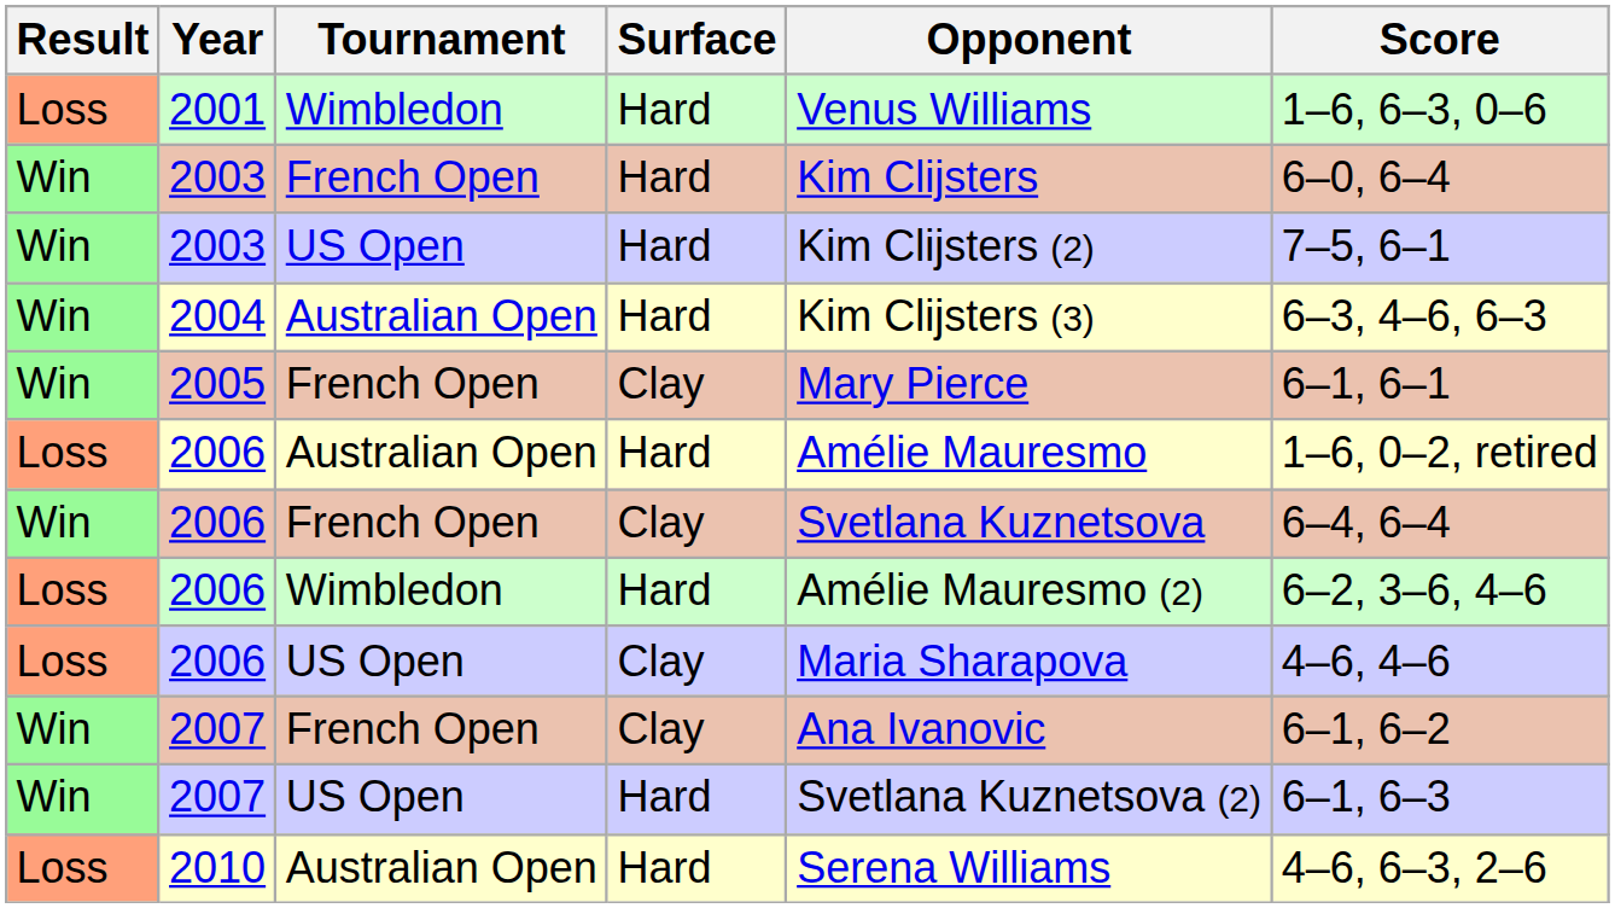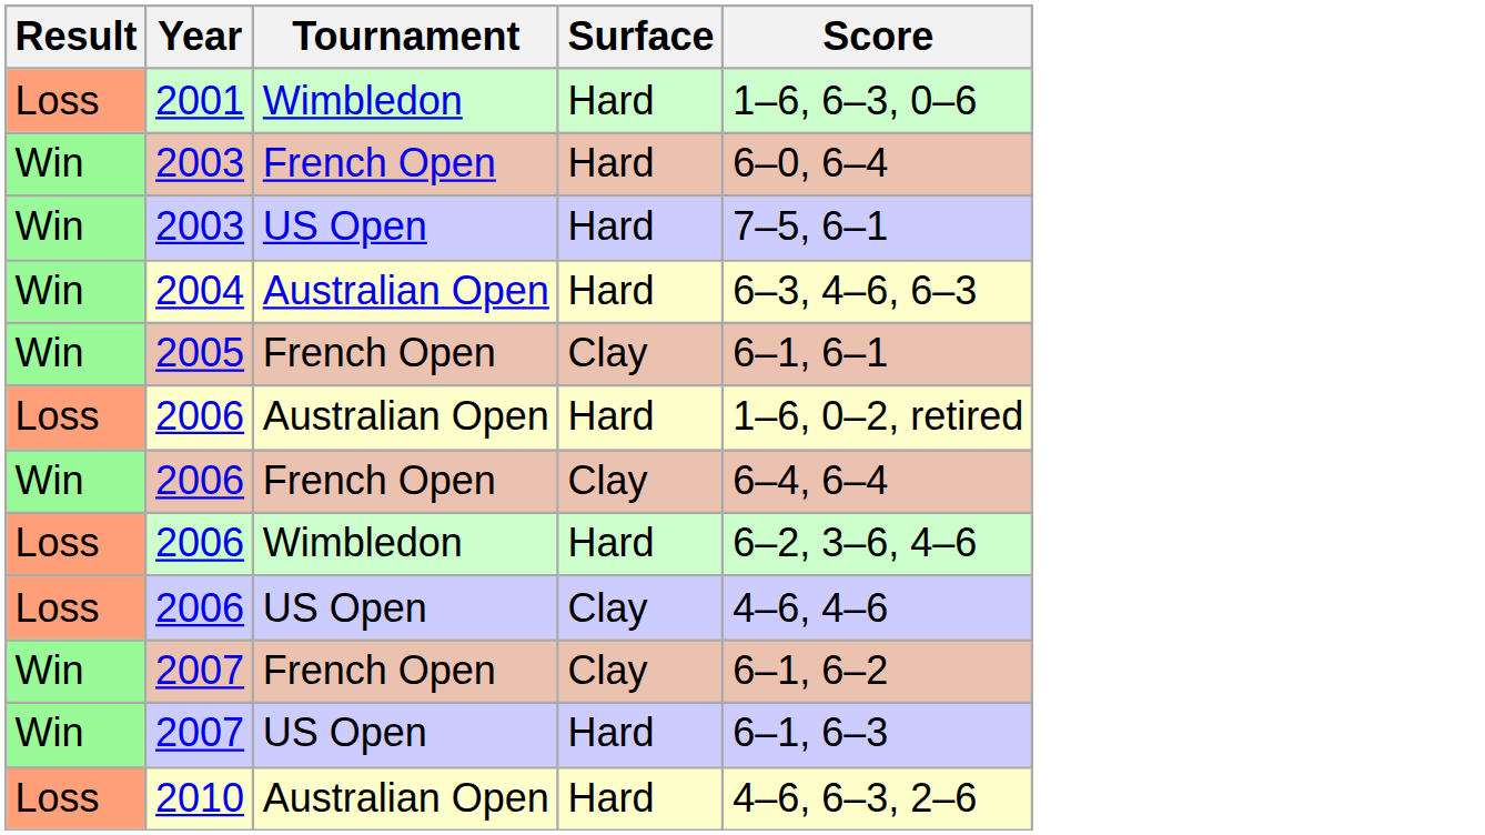 <table class="sortable wikitable">
 <tr>
 <th>Result</th>
 <th>Year</th>
 <th>Tournament</th>
 <th>Surface</th>
-<th>Opponent</th>
 <th>Score</th>
 </tr>
 <tr bgcolor=#CCFFCC>
 <td bgcolor=FFA07A>Loss</td>
 <td><a href='#'>2001</a></td>
 <td><a href='#'>Wimbledon</a></td>
 <td>Hard</td>
-<td> <a href='#'>Venus Williams</a></td>
 <td>1–6, 6–3, 0–6</td>
 </tr>
 <tr bgcolor=#EBC2AF>
 <td bgcolor=98FB98>Win</td>
 <td><a href='#'>2003</a></td>
 <td><a href='#'>French Open</a></td>
 <td>Hard</td>
-<td> <a href='#'>Kim Clijsters</a></td>
 <td>6–0, 6–4</td>
 </tr>
 <tr bgcolor=#CCCCFF>
 <td bgcolor=98FB98>Win</td>
 <td><a href='#'>2003</a></td>
 <td><a href='#'>US Open</a></td>
 <td>Hard</td>
-<td> Kim Clijsters <small>(2)</small></td>
 <td>7–5, 6–1</td>
 </tr>
 <tr bgcolor=#FFFFCC>
 <td bgcolor=98FB98>Win</td>
 <td><a href='#'>2004</a></td>
 <td><a href='#'>Australian Open</a></td>
 <td>Hard</td>
-<td> Kim Clijsters <small>(3)</small></td>
 <td>6–3, 4–6, 6–3</td>
 </tr>
 <tr bgcolor=#EBC2AF>
 <td bgcolor=98FB98>Win</td>
 <td><a href='#'>2005</a></td>
 <td>French Open </td>
 <td>Clay</td>
-<td> <a href='#'>Mary Pierce</a></td>
 <td>6–1, 6–1</td>
 </tr>
 <tr bgcolor=#FFFFCC>
 <td bgcolor=FFA07A>Loss</td>
 <td><a href='#'>2006</a></td>
 <td>Australian Open</td>
 <td>Hard</td>
-<td> <a href='#'>Amélie Mauresmo</a></td>
 <td>1–6, 0–2, retired</td>
 </tr>
 <tr bgcolor=#EBC2AF>
 <td bgcolor=98FB98>Win</td>
 <td><a href='#'>2006</a></td>
 <td>French Open </td>
 <td>Clay</td>
-<td> <a href='#'>Svetlana Kuznetsova</a></td>
 <td>6–4, 6–4</td>
 </tr>
 <tr bgcolor=#CCFFCC>
 <td bgcolor=FFA07A>Loss</td>
 <td><a href='#'>2006</a></td>
 <td>Wimbledon</td>
 <td>Hard</td>
-<td> Amélie Mauresmo <small>(2)</small></td>
 <td>6–2, 3–6, 4–6</td>
 </tr>
 <tr bgcolor=#CCCCFF>
 <td bgcolor=FFA07A>Loss</td>
 <td><a href='#'>2006</a></td>
 <td>US Open</td>
 <td>Clay</td>
-<td> <a href='#'>Maria Sharapova</a></td>
 <td>4–6, 4–6</td>
 </tr>
 <tr bgcolor=#EBC2AF>
 <td bgcolor=98FB98>Win</td>
 <td><a href='#'>2007</a></td>
 <td>French Open </td>
 <td>Clay</td>
-<td> <a href='#'>Ana Ivanovic</a></td>
 <td>6–1, 6–2</td>
 </tr>
 <tr bgcolor=#CCCCFF>
 <td bgcolor=98FB98>Win</td>
 <td><a href='#'>2007</a></td>
 <td>US Open </td>
 <td>Hard</td>
-<td> Svetlana Kuznetsova <small>(2)</small></td>
 <td>6–1, 6–3</td>
 </tr>
 <tr bgcolor=#FFFFCC>
 <td bgcolor=FFA07A>Loss</td>
 <td><a href='#'>2010</a></td>
 <td>Australian Open</td>
 <td>Hard</td>
-<td> <a href='#'>Serena Williams</a></td>
 <td>4–6, 6–3, 2–6</td>
 </tr>
 </table>
